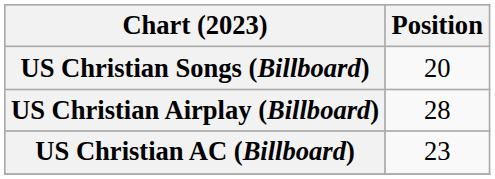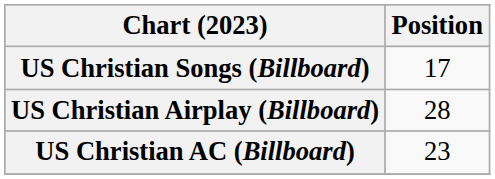 <table class="wikitable plainrowheaders" style="text-align:center">
 <tr>
 <th scope="col">Chart (2023)</th>
 <th scope="col">Position</th>
 </tr>
 <tr>
 <th scope="row">US Christian Songs (<em>Billboard</em>)</th>
-<td>20</td>
+<td>17</td>
 </tr>
 <tr>
 <th scope="row">US Christian Airplay (<em>Billboard</em>)</th>
 <td>28</td>
 </tr>
 <tr>
 <th scope="row">US Christian AC (<em>Billboard</em>)</th>
 <td>23</td>
 </tr>
 <tr>
 </tr>
 </table>
